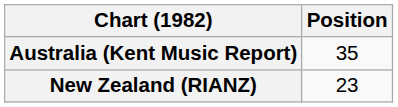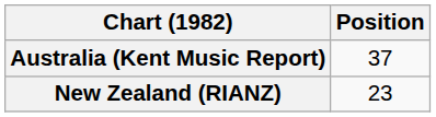 <table class="wikitable plainrowheaders" style="text-align:center">
 <tr>
 <th>Chart (1982)</th>
 <th>Position</th>
 </tr>
 <tr>
 <th scope="row">Australia (Kent Music Report)</th>
-<td>35</td>
+<td>37</td>
 </tr>
 <tr>
 <th scope="row">New Zealand (RIANZ)</th>
 <td>23</td>
 </tr>
 </table>
